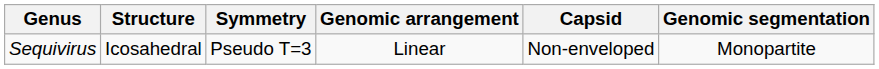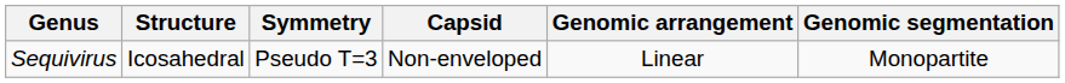 <table class="wikitable sortable" style="text-align:center">
 <tr>
 <th>Genus</th>
 <th>Structure</th>
 <th>Symmetry</th>
+<th>Capsid</th>
 <th>Genomic arrangement</th>
-<th>Capsid</th>
 <th>Genomic segmentation</th>
 </tr>
 <tr>
 <td><em>Sequivirus</em></td>
 <td>Icosahedral</td>
 <td>Pseudo T=3</td>
+<td>Non-enveloped</td>
 <td>Linear</td>
-<td>Non-enveloped</td>
 <td>Monopartite</td>
 </tr>
 </table>
